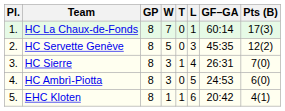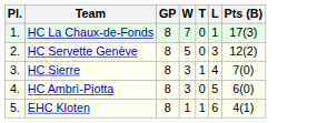 <table class="wikitable">
 <tr>
 <th>Pl.</th>
 <th>Team</th>
 <th>GP</th>
 <th>W</th>
 <th>T</th>
 <th>L</th>
-<th>GF–GA</th>
 <th>Pts (B)</th>
 </tr>
 <tr align="center " bgcolor="#e6fae6">
 <td>1.</td>
 <td align="left"><a href='#'>HC La Chaux-de-Fonds</a></td>
 <td>8</td>
 <td>7</td>
 <td>0</td>
 <td>1</td>
-<td>60:14</td>
 <td>17(3)</td>
 </tr>
 <tr align="center "  bgcolor="#FFFFF">
 <td>2.</td>
 <td align="left"><a href='#'>HC Servette Genève</a></td>
 <td>8</td>
 <td>5</td>
 <td>0</td>
 <td>3</td>
-<td>45:35</td>
 <td>12(2)</td>
 </tr>
 <tr align="center "  bgcolor="#FFFFF">
 <td>3.</td>
 <td align="left"><a href='#'>HC Sierre</a></td>
 <td>8</td>
 <td>3</td>
 <td>1</td>
 <td>4</td>
-<td>26:31</td>
 <td>7(0)</td>
 </tr>
 <tr align="center "  bgcolor="#FFFFF">
 <td>4.</td>
 <td align="left"><a href='#'>HC Ambrì-Piotta</a></td>
 <td>8</td>
 <td>3</td>
 <td>0</td>
 <td>5</td>
-<td>24:53</td>
 <td>6(0)</td>
 </tr>
 <tr align="center " bgcolor="#FFFFF">
 <td>5.</td>
 <td align="left"><a href='#'>EHC Kloten</a></td>
 <td>8</td>
 <td>1</td>
 <td>1</td>
 <td>6</td>
-<td>20:42</td>
 <td>4(1)</td>
 </tr>
 </table>
